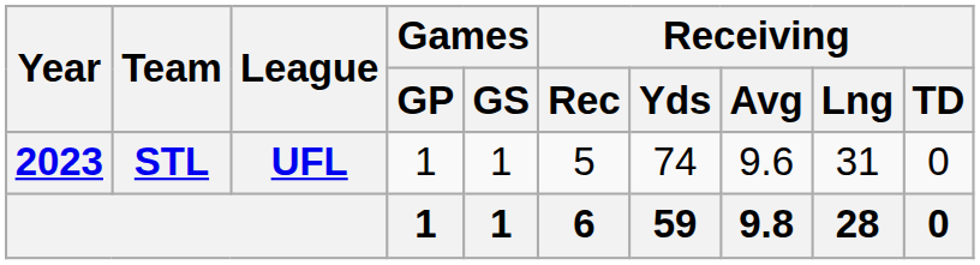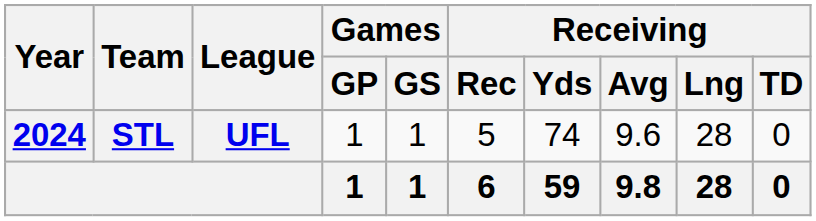 <table class="wikitable" style="text-align:center;">
 <tr>
 <th rowspan="2">Year</th>
 <th rowspan="2">Team</th>
 <th rowspan="2">League</th>
 <th colspan="2">Games</th>
 <th colspan="5">Receiving</th>
 </tr>
 <tr>
 <th>GP</th>
 <th>GS</th>
 <th>Rec</th>
 <th>Yds</th>
 <th>Avg</th>
 <th>Lng</th>
 <th>TD</th>
 </tr>
 <tr>
-<th><a href='#'>2023</a></th>
+<th><a href='#'>2024</a></th>
 <th><a href='#'>STL</a></th>
 <th><a href='#'>UFL</a></th>
 <td>1</td>
 <td>1</td>
 <td>5</td>
 <td>74</td>
 <td>9.6</td>
-<td>31</td>
+<td>28</td>
 <td>0</td>
 </tr>
 <tr>
 <th colspan="3"></th>
 <th>1</th>
 <th>1</th>
 <th>6</th>
 <th>59</th>
 <th>9.8</th>
 <th>28</th>
 <th>0</th>
 </tr>
 </table>
